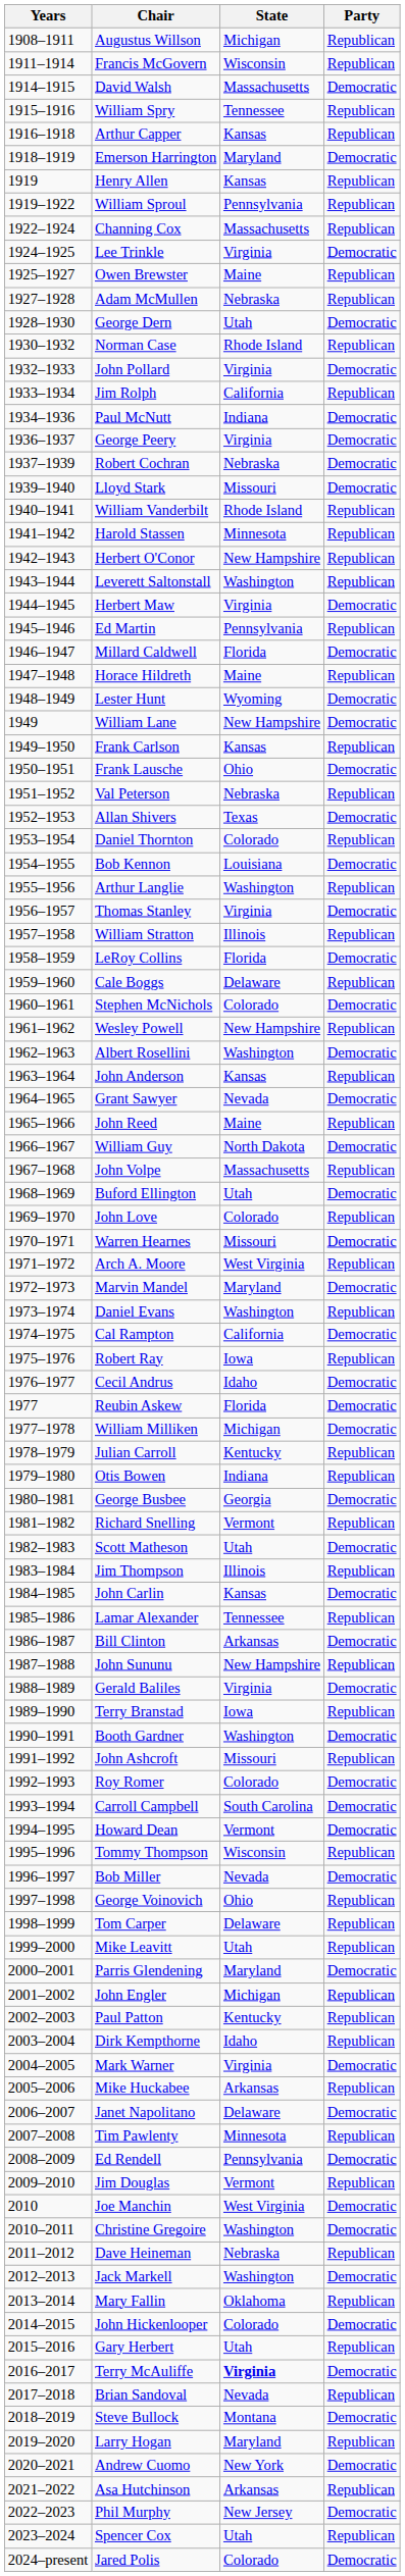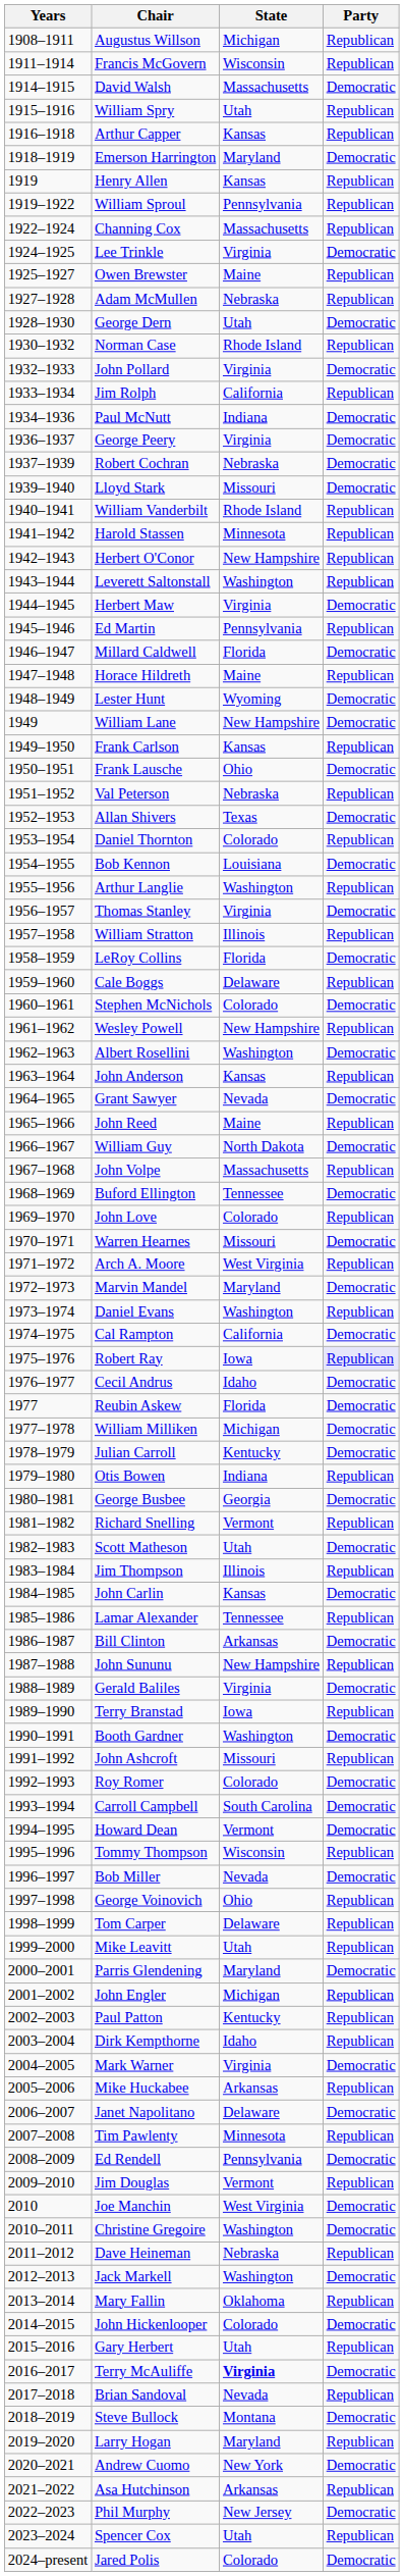 <table class="wikitable sortable">
 <tr>
 <th>Years</th>
 <th>Chair</th>
 <th>State</th>
 <th>Party</th>
 </tr>
 <tr>
 <td>1908–1911</td>
 <td><a href='#'>Augustus Willson</a></td>
 <td><a href='#'>Michigan</a></td>
 <td><a href='#'>Republican</a></td>
 </tr>
 <tr>
 <td>1911–1914</td>
 <td><a href='#'>Francis McGovern</a></td>
 <td><a href='#'>Wisconsin</a></td>
 <td><a href='#'>Republican</a></td>
 </tr>
 <tr>
 <td>1914–1915</td>
 <td><a href='#'>David Walsh</a></td>
 <td><a href='#'>Massachusetts</a></td>
 <td><a href='#'>Democratic</a></td>
 </tr>
 <tr>
 <td>1915–1916</td>
 <td><a href='#'>William Spry</a></td>
-<td><a href='#'>Tennessee</a></td>
+<td><a href='#'>Utah</a></td>
 <td><a href='#'>Republican</a></td>
 </tr>
 <tr>
 <td>1916–1918</td>
 <td><a href='#'>Arthur Capper</a></td>
 <td><a href='#'>Kansas</a></td>
 <td><a href='#'>Republican</a></td>
 </tr>
 <tr>
 <td>1918–1919</td>
 <td><a href='#'>Emerson Harrington</a></td>
 <td><a href='#'>Maryland</a></td>
 <td><a href='#'>Democratic</a></td>
 </tr>
 <tr>
 <td>1919</td>
 <td><a href='#'>Henry Allen</a></td>
 <td><a href='#'>Kansas</a></td>
 <td><a href='#'>Republican</a></td>
 </tr>
 <tr>
 <td>1919–1922</td>
 <td><a href='#'>William Sproul</a></td>
 <td><a href='#'>Pennsylvania</a></td>
 <td><a href='#'>Republican</a></td>
 </tr>
 <tr>
 <td>1922–1924</td>
 <td><a href='#'>Channing Cox</a></td>
 <td><a href='#'>Massachusetts</a></td>
 <td><a href='#'>Republican</a></td>
 </tr>
 <tr>
 <td>1924–1925</td>
 <td><a href='#'>Lee Trinkle</a></td>
 <td><a href='#'>Virginia</a></td>
 <td><a href='#'>Democratic</a></td>
 </tr>
 <tr>
 <td>1925–1927</td>
 <td><a href='#'>Owen Brewster</a></td>
 <td><a href='#'>Maine</a></td>
 <td><a href='#'>Republican</a></td>
 </tr>
 <tr>
 <td>1927–1928</td>
 <td><a href='#'>Adam McMullen</a></td>
 <td><a href='#'>Nebraska</a></td>
 <td><a href='#'>Republican</a></td>
 </tr>
 <tr>
 <td>1928–1930</td>
 <td><a href='#'>George Dern</a></td>
 <td><a href='#'>Utah</a></td>
 <td><a href='#'>Democratic</a></td>
 </tr>
 <tr>
 <td>1930–1932</td>
 <td><a href='#'>Norman Case</a></td>
 <td><a href='#'>Rhode Island</a></td>
 <td><a href='#'>Republican</a></td>
 </tr>
 <tr>
 <td>1932–1933</td>
 <td><a href='#'>John Pollard</a></td>
 <td><a href='#'>Virginia</a></td>
 <td><a href='#'>Democratic</a></td>
 </tr>
 <tr>
 <td>1933–1934</td>
 <td><a href='#'>Jim Rolph</a></td>
 <td><a href='#'>California</a></td>
 <td><a href='#'>Republican</a></td>
 </tr>
 <tr>
 <td>1934–1936</td>
 <td><a href='#'>Paul McNutt</a></td>
 <td><a href='#'>Indiana</a></td>
 <td><a href='#'>Democratic</a></td>
 </tr>
 <tr>
 <td>1936–1937</td>
 <td><a href='#'>George Peery</a></td>
 <td><a href='#'>Virginia</a></td>
 <td><a href='#'>Democratic</a></td>
 </tr>
 <tr>
 <td>1937–1939</td>
 <td><a href='#'>Robert Cochran</a></td>
 <td><a href='#'>Nebraska</a></td>
 <td><a href='#'>Democratic</a></td>
 </tr>
 <tr>
 <td>1939–1940</td>
 <td><a href='#'>Lloyd Stark</a></td>
 <td><a href='#'>Missouri</a></td>
 <td><a href='#'>Democratic</a></td>
 </tr>
 <tr>
 <td>1940–1941</td>
 <td><a href='#'>William Vanderbilt</a></td>
 <td><a href='#'>Rhode Island</a></td>
 <td><a href='#'>Republican</a></td>
 </tr>
 <tr>
 <td>1941–1942</td>
 <td><a href='#'>Harold Stassen</a></td>
 <td><a href='#'>Minnesota</a></td>
 <td><a href='#'>Republican</a></td>
 </tr>
 <tr>
 <td>1942–1943</td>
 <td><a href='#'>Herbert O'Conor</a></td>
 <td><a href='#'>New Hampshire</a></td>
 <td><a href='#'>Republican</a></td>
 </tr>
 <tr>
 <td>1943–1944</td>
 <td><a href='#'>Leverett Saltonstall</a></td>
 <td><a href='#'>Washington</a></td>
 <td><a href='#'>Republican</a></td>
 </tr>
 <tr>
 <td>1944–1945</td>
 <td><a href='#'>Herbert Maw</a></td>
 <td><a href='#'>Virginia</a></td>
 <td><a href='#'>Democratic</a></td>
 </tr>
 <tr>
 <td>1945–1946</td>
 <td><a href='#'>Ed Martin</a></td>
 <td><a href='#'>Pennsylvania</a></td>
 <td><a href='#'>Republican</a></td>
 </tr>
 <tr>
 <td>1946–1947</td>
 <td><a href='#'>Millard Caldwell</a></td>
 <td><a href='#'>Florida</a></td>
 <td><a href='#'>Democratic</a></td>
 </tr>
 <tr>
 <td>1947–1948</td>
 <td><a href='#'>Horace Hildreth</a></td>
 <td><a href='#'>Maine</a></td>
 <td><a href='#'>Republican</a></td>
 </tr>
 <tr>
 <td>1948–1949</td>
 <td><a href='#'>Lester Hunt</a></td>
 <td><a href='#'>Wyoming</a></td>
 <td><a href='#'>Democratic</a></td>
 </tr>
 <tr>
 <td>1949</td>
 <td><a href='#'>William Lane</a></td>
 <td><a href='#'>New Hampshire</a></td>
 <td><a href='#'>Democratic</a></td>
 </tr>
 <tr>
 <td>1949–1950</td>
 <td><a href='#'>Frank Carlson</a></td>
 <td><a href='#'>Kansas</a></td>
 <td><a href='#'>Republican</a></td>
 </tr>
 <tr>
 <td>1950–1951</td>
 <td><a href='#'>Frank Lausche</a></td>
 <td><a href='#'>Ohio</a></td>
 <td><a href='#'>Democratic</a></td>
 </tr>
 <tr>
 <td>1951–1952</td>
 <td><a href='#'>Val Peterson</a></td>
 <td><a href='#'>Nebraska</a></td>
 <td><a href='#'>Republican</a></td>
 </tr>
 <tr>
 <td>1952–1953</td>
 <td><a href='#'>Allan Shivers</a></td>
 <td><a href='#'>Texas</a></td>
 <td><a href='#'>Democratic</a></td>
 </tr>
 <tr>
 <td>1953–1954</td>
 <td><a href='#'>Daniel Thornton</a></td>
 <td><a href='#'>Colorado</a></td>
 <td><a href='#'>Republican</a></td>
 </tr>
 <tr>
 <td>1954–1955</td>
 <td><a href='#'>Bob Kennon</a></td>
 <td><a href='#'>Louisiana</a></td>
 <td><a href='#'>Democratic</a></td>
 </tr>
 <tr>
 <td>1955–1956</td>
 <td><a href='#'>Arthur Langlie</a></td>
 <td><a href='#'>Washington</a></td>
 <td><a href='#'>Republican</a></td>
 </tr>
 <tr>
 <td>1956–1957</td>
 <td><a href='#'>Thomas Stanley</a></td>
 <td><a href='#'>Virginia</a></td>
 <td><a href='#'>Democratic</a></td>
 </tr>
 <tr>
 <td>1957–1958</td>
 <td><a href='#'>William Stratton</a></td>
 <td><a href='#'>Illinois</a></td>
 <td><a href='#'>Republican</a></td>
 </tr>
 <tr>
 <td>1958–1959</td>
 <td><a href='#'>LeRoy Collins</a></td>
 <td><a href='#'>Florida</a></td>
 <td><a href='#'>Democratic</a></td>
 </tr>
 <tr>
 <td>1959–1960</td>
 <td><a href='#'>Cale Boggs</a></td>
 <td><a href='#'>Delaware</a></td>
 <td><a href='#'>Republican</a></td>
 </tr>
 <tr>
 <td>1960–1961</td>
 <td><a href='#'>Stephen McNichols</a></td>
 <td><a href='#'>Colorado</a></td>
 <td><a href='#'>Democratic</a></td>
 </tr>
 <tr>
 <td>1961–1962</td>
 <td><a href='#'>Wesley Powell</a></td>
 <td><a href='#'>New Hampshire</a></td>
 <td><a href='#'>Republican</a></td>
 </tr>
 <tr>
 <td>1962–1963</td>
 <td><a href='#'>Albert Rosellini</a></td>
 <td><a href='#'>Washington</a></td>
 <td><a href='#'>Democratic</a></td>
 </tr>
 <tr>
 <td>1963–1964</td>
 <td><a href='#'>John Anderson</a></td>
 <td><a href='#'>Kansas</a></td>
 <td><a href='#'>Republican</a></td>
 </tr>
 <tr>
 <td>1964–1965</td>
 <td><a href='#'>Grant Sawyer</a></td>
 <td><a href='#'>Nevada</a></td>
 <td><a href='#'>Democratic</a></td>
 </tr>
 <tr>
 <td>1965–1966</td>
 <td><a href='#'>John Reed</a></td>
 <td><a href='#'>Maine</a></td>
 <td><a href='#'>Republican</a></td>
 </tr>
 <tr>
 <td>1966–1967</td>
 <td><a href='#'>William Guy</a></td>
 <td><a href='#'>North Dakota</a></td>
 <td><a href='#'>Democratic</a></td>
 </tr>
 <tr>
 <td>1967–1968</td>
 <td><a href='#'>John Volpe</a></td>
 <td><a href='#'>Massachusetts</a></td>
 <td><a href='#'>Republican</a></td>
 </tr>
 <tr>
 <td>1968–1969</td>
 <td><a href='#'>Buford Ellington</a></td>
-<td><a href='#'>Utah</a></td>
+<td><a href='#'>Tennessee</a></td>
 <td><a href='#'>Democratic</a></td>
 </tr>
 <tr>
 <td>1969–1970</td>
 <td><a href='#'>John Love</a></td>
 <td><a href='#'>Colorado</a></td>
 <td><a href='#'>Republican</a></td>
 </tr>
 <tr>
 <td>1970–1971</td>
 <td><a href='#'>Warren Hearnes</a></td>
 <td><a href='#'>Missouri</a></td>
 <td><a href='#'>Democratic</a></td>
 </tr>
 <tr>
 <td>1971–1972</td>
 <td><a href='#'>Arch A. Moore</a></td>
 <td><a href='#'>West Virginia</a></td>
 <td><a href='#'>Republican</a></td>
 </tr>
 <tr>
 <td>1972–1973</td>
 <td><a href='#'>Marvin Mandel</a></td>
 <td><a href='#'>Maryland</a></td>
 <td><a href='#'>Democratic</a></td>
 </tr>
 <tr>
 <td>1973–1974</td>
 <td><a href='#'>Daniel Evans</a></td>
 <td><a href='#'>Washington</a></td>
 <td><a href='#'>Republican</a></td>
 </tr>
 <tr>
 <td>1974–1975</td>
 <td><a href='#'>Cal Rampton</a></td>
 <td><a href='#'>California</a></td>
 <td><a href='#'>Democratic</a></td>
 </tr>
 <tr>
 <td>1975–1976</td>
 <td><a href='#'>Robert Ray</a></td>
 <td><a href='#'>Iowa</a></td>
-<td><a href='#'>Republican</a></td>
+<td style="background: lavender;"><a href='#'>Republican</a></td>
 </tr>
 <tr>
 <td>1976–1977</td>
 <td><a href='#'>Cecil Andrus</a></td>
 <td><a href='#'>Idaho</a></td>
 <td><a href='#'>Democratic</a></td>
 </tr>
 <tr>
 <td>1977</td>
 <td><a href='#'>Reubin Askew</a></td>
 <td><a href='#'>Florida</a></td>
 <td><a href='#'>Democratic</a></td>
 </tr>
 <tr>
 <td>1977–1978</td>
 <td><a href='#'>William Milliken</a></td>
 <td><a href='#'>Michigan</a></td>
 <td><a href='#'>Democratic</a></td>
 </tr>
 <tr>
 <td>1978–1979</td>
 <td><a href='#'>Julian Carroll</a></td>
 <td><a href='#'>Kentucky</a></td>
-<td><a href='#'>Republican</a></td>
+<td><a href='#'>Democratic</a></td>
 </tr>
 <tr>
 <td>1979–1980</td>
 <td><a href='#'>Otis Bowen</a></td>
 <td><a href='#'>Indiana</a></td>
 <td><a href='#'>Republican</a></td>
 </tr>
 <tr>
 <td>1980–1981</td>
 <td><a href='#'>George Busbee</a></td>
 <td><a href='#'>Georgia</a></td>
 <td><a href='#'>Democratic</a></td>
 </tr>
 <tr>
 <td>1981–1982</td>
 <td><a href='#'>Richard Snelling</a></td>
 <td><a href='#'>Vermont</a></td>
 <td><a href='#'>Republican</a></td>
 </tr>
 <tr>
 <td>1982–1983</td>
 <td><a href='#'>Scott Matheson</a></td>
 <td><a href='#'>Utah</a></td>
 <td><a href='#'>Democratic</a></td>
 </tr>
 <tr>
 <td>1983–1984</td>
 <td><a href='#'>Jim Thompson</a></td>
 <td><a href='#'>Illinois</a></td>
 <td><a href='#'>Republican</a></td>
 </tr>
 <tr>
 <td>1984–1985</td>
 <td><a href='#'>John Carlin</a></td>
 <td><a href='#'>Kansas</a></td>
 <td><a href='#'>Democratic</a></td>
 </tr>
 <tr>
 <td>1985–1986</td>
 <td><a href='#'>Lamar Alexander</a></td>
 <td><a href='#'>Tennessee</a></td>
 <td><a href='#'>Republican</a></td>
 </tr>
 <tr>
 <td>1986–1987</td>
 <td><a href='#'>Bill Clinton</a></td>
 <td><a href='#'>Arkansas</a></td>
 <td><a href='#'>Democratic</a></td>
 </tr>
 <tr>
 <td>1987–1988</td>
 <td><a href='#'>John Sununu</a></td>
 <td><a href='#'>New Hampshire</a></td>
 <td><a href='#'>Republican</a></td>
 </tr>
 <tr>
 <td>1988–1989</td>
 <td><a href='#'>Gerald Baliles</a></td>
 <td><a href='#'>Virginia</a></td>
 <td><a href='#'>Democratic</a></td>
 </tr>
 <tr>
 <td>1989–1990</td>
 <td><a href='#'>Terry Branstad</a></td>
 <td><a href='#'>Iowa</a></td>
 <td><a href='#'>Republican</a></td>
 </tr>
 <tr>
 <td>1990–1991</td>
 <td><a href='#'>Booth Gardner</a></td>
 <td><a href='#'>Washington</a></td>
 <td><a href='#'>Democratic</a></td>
 </tr>
 <tr>
 <td>1991–1992</td>
 <td><a href='#'>John Ashcroft</a></td>
 <td><a href='#'>Missouri</a></td>
 <td><a href='#'>Republican</a></td>
 </tr>
 <tr>
 <td>1992–1993</td>
 <td><a href='#'>Roy Romer</a></td>
 <td><a href='#'>Colorado</a></td>
 <td><a href='#'>Democratic</a></td>
 </tr>
 <tr>
 <td>1993–1994</td>
 <td><a href='#'>Carroll Campbell</a></td>
 <td><a href='#'>South Carolina</a></td>
 <td><a href='#'>Democratic</a></td>
 </tr>
 <tr>
 <td>1994–1995</td>
 <td><a href='#'>Howard Dean</a></td>
 <td><a href='#'>Vermont</a></td>
 <td><a href='#'>Democratic</a></td>
 </tr>
 <tr>
 <td>1995–1996</td>
 <td><a href='#'>Tommy Thompson</a></td>
 <td><a href='#'>Wisconsin</a></td>
 <td><a href='#'>Republican</a></td>
 </tr>
 <tr>
 <td>1996–1997</td>
 <td><a href='#'>Bob Miller</a></td>
 <td><a href='#'>Nevada</a></td>
 <td><a href='#'>Democratic</a></td>
 </tr>
 <tr>
 <td>1997–1998</td>
 <td><a href='#'>George Voinovich</a></td>
 <td><a href='#'>Ohio</a></td>
 <td><a href='#'>Republican</a></td>
 </tr>
 <tr>
 <td>1998–1999</td>
 <td><a href='#'>Tom Carper</a></td>
 <td><a href='#'>Delaware</a></td>
 <td><a href='#'>Republican</a></td>
 </tr>
 <tr>
 <td>1999–2000</td>
 <td><a href='#'>Mike Leavitt</a></td>
 <td><a href='#'>Utah</a></td>
 <td><a href='#'>Republican</a></td>
 </tr>
 <tr>
 <td>2000–2001</td>
 <td><a href='#'>Parris Glendening</a></td>
 <td><a href='#'>Maryland</a></td>
 <td><a href='#'>Democratic</a></td>
 </tr>
 <tr>
 <td>2001–2002</td>
 <td><a href='#'>John Engler</a></td>
 <td><a href='#'>Michigan</a></td>
 <td><a href='#'>Republican</a></td>
 </tr>
 <tr>
 <td>2002–2003</td>
 <td><a href='#'>Paul Patton</a></td>
 <td><a href='#'>Kentucky</a></td>
 <td><a href='#'>Republican</a></td>
 </tr>
 <tr>
 <td>2003–2004</td>
 <td><a href='#'>Dirk Kempthorne</a></td>
 <td><a href='#'>Idaho</a></td>
 <td><a href='#'>Republican</a></td>
 </tr>
 <tr>
 <td>2004–2005</td>
 <td><a href='#'>Mark Warner</a></td>
 <td><a href='#'>Virginia</a></td>
 <td><a href='#'>Democratic</a></td>
 </tr>
 <tr>
 <td>2005–2006</td>
 <td><a href='#'>Mike Huckabee</a></td>
 <td><a href='#'>Arkansas</a></td>
 <td><a href='#'>Republican</a></td>
 </tr>
 <tr>
 <td>2006–2007</td>
 <td><a href='#'>Janet Napolitano</a></td>
 <td><a href='#'>Delaware</a></td>
 <td><a href='#'>Democratic</a></td>
 </tr>
 <tr>
 <td>2007–2008</td>
 <td><a href='#'>Tim Pawlenty</a></td>
 <td><a href='#'>Minnesota</a></td>
 <td><a href='#'>Republican</a></td>
 </tr>
 <tr>
 <td>2008–2009</td>
 <td><a href='#'>Ed Rendell</a></td>
 <td><a href='#'>Pennsylvania</a></td>
 <td><a href='#'>Democratic</a></td>
 </tr>
 <tr>
 <td>2009–2010</td>
 <td><a href='#'>Jim Douglas</a></td>
 <td><a href='#'>Vermont</a></td>
 <td><a href='#'>Republican</a></td>
 </tr>
 <tr>
 <td>2010</td>
 <td><a href='#'>Joe Manchin</a></td>
 <td><a href='#'>West Virginia</a></td>
 <td><a href='#'>Democratic</a></td>
 </tr>
 <tr>
 <td>2010–2011</td>
 <td><a href='#'>Christine Gregoire</a></td>
 <td><a href='#'>Washington</a></td>
 <td><a href='#'>Democratic</a></td>
 </tr>
 <tr>
 <td>2011–2012</td>
 <td><a href='#'>Dave Heineman</a></td>
 <td><a href='#'>Nebraska</a></td>
 <td><a href='#'>Republican</a></td>
 </tr>
 <tr>
 <td>2012–2013</td>
 <td><a href='#'>Jack Markell</a></td>
 <td><a href='#'>Washington</a></td>
 <td><a href='#'>Democratic</a></td>
 </tr>
 <tr>
 <td>2013–2014</td>
 <td><a href='#'>Mary Fallin</a></td>
 <td><a href='#'>Oklahoma</a></td>
 <td><a href='#'>Republican</a></td>
 </tr>
 <tr>
 <td>2014–2015</td>
 <td><a href='#'>John Hickenlooper</a></td>
 <td><a href='#'>Colorado</a></td>
 <td><a href='#'>Democratic</a></td>
 </tr>
 <tr>
 <td>2015–2016</td>
 <td><a href='#'>Gary Herbert</a></td>
 <td><a href='#'>Utah</a></td>
 <td><a href='#'>Republican</a></td>
 </tr>
 <tr>
 <td>2016–2017</td>
 <td><a href='#'>Terry McAuliffe</a></td>
 <td><strong><a href='#'>Virginia</a></strong></td>
 <td><a href='#'>Democratic</a></td>
 </tr>
 <tr>
 <td>2017–2018</td>
 <td><a href='#'>Brian Sandoval</a></td>
 <td><a href='#'>Nevada</a></td>
 <td><a href='#'>Republican</a></td>
 </tr>
 <tr>
 <td>2018–2019</td>
 <td><a href='#'>Steve Bullock</a></td>
 <td><a href='#'>Montana</a></td>
 <td><a href='#'>Democratic</a></td>
 </tr>
 <tr>
 <td>2019–2020</td>
 <td><a href='#'>Larry Hogan</a></td>
 <td><a href='#'>Maryland</a></td>
 <td><a href='#'>Republican</a></td>
 </tr>
 <tr>
 <td>2020–2021</td>
 <td><a href='#'>Andrew Cuomo</a></td>
 <td><a href='#'>New York</a></td>
 <td><a href='#'>Democratic</a></td>
 </tr>
 <tr>
 <td>2021–2022</td>
 <td><a href='#'>Asa Hutchinson</a></td>
 <td><a href='#'>Arkansas</a></td>
 <td><a href='#'>Republican</a></td>
 </tr>
 <tr>
 <td>2022–2023</td>
 <td><a href='#'>Phil Murphy</a></td>
 <td><a href='#'>New Jersey</a></td>
 <td><a href='#'>Democratic</a></td>
 </tr>
 <tr>
 <td>2023–2024</td>
 <td><a href='#'>Spencer Cox</a></td>
 <td><a href='#'>Utah</a></td>
 <td><a href='#'>Republican</a></td>
 </tr>
 <tr>
 <td>2024–present</td>
 <td><a href='#'>Jared Polis</a></td>
 <td><a href='#'>Colorado</a></td>
 <td><a href='#'>Democratic</a></td>
 </tr>
 </table>
